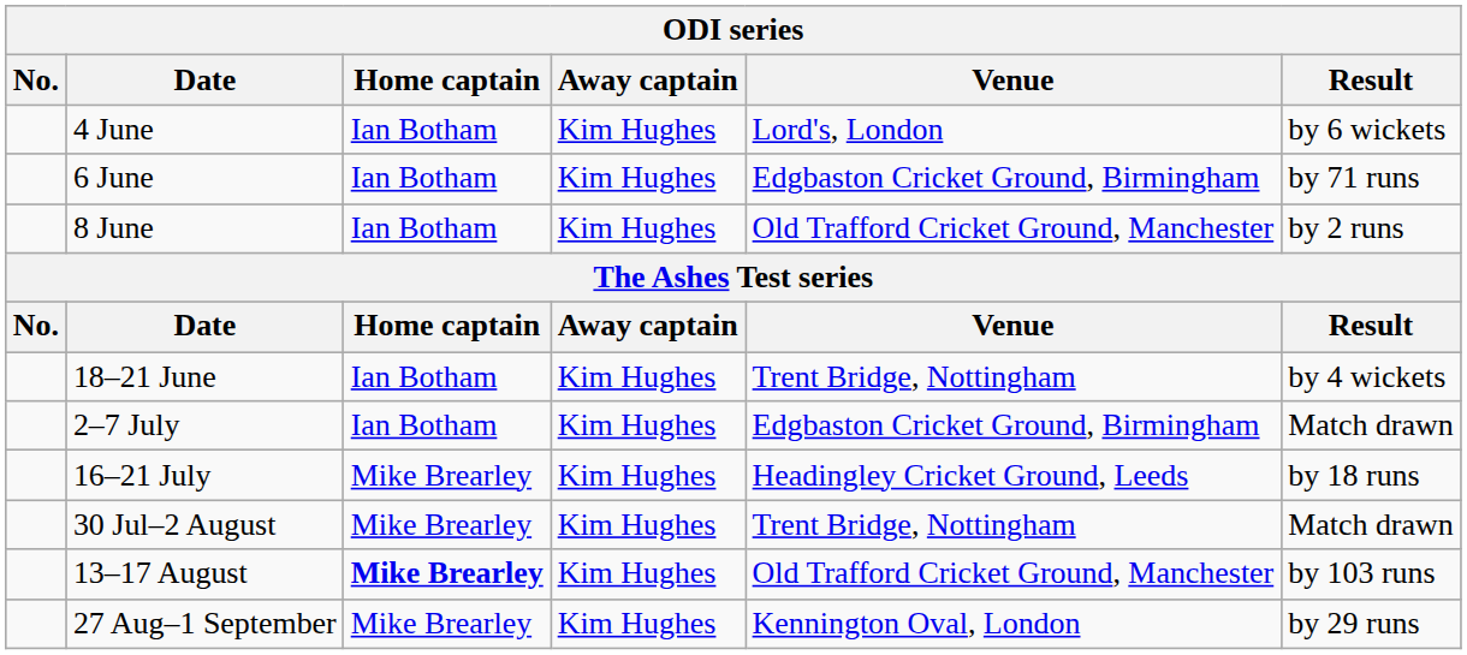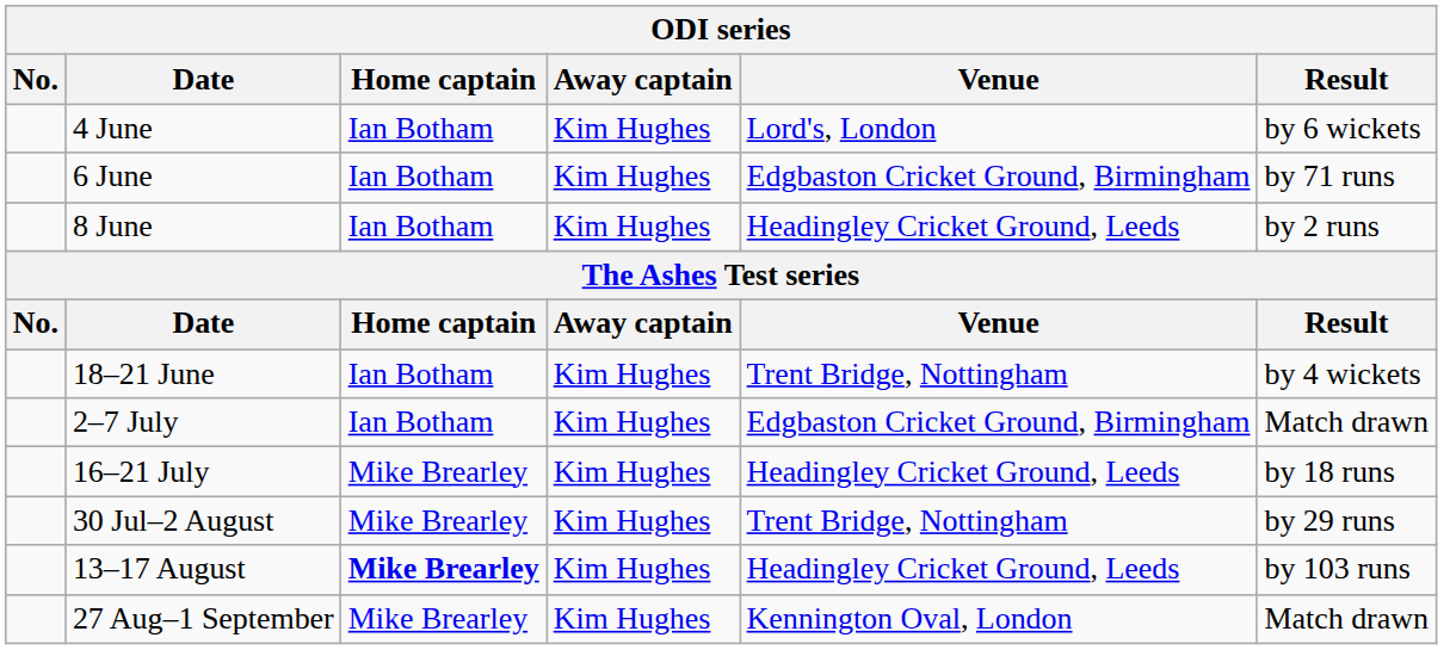 <table class="wikitable">
 <tr>
 <th colspan="9">ODI series</th>
 </tr>
 <tr>
 <th>No.</th>
 <th>Date</th>
 <th>Home captain</th>
 <th>Away captain</th>
 <th>Venue</th>
 <th>Result</th>
 </tr>
 <tr>
 <td></td>
 <td>4 June</td>
 <td><a href='#'>Ian Botham</a></td>
 <td><a href='#'>Kim Hughes</a></td>
 <td><a href='#'>Lord's</a>, <a href='#'>London</a></td>
 <td> by 6 wickets</td>
 </tr>
 <tr>
 <td></td>
 <td>6 June</td>
 <td><a href='#'>Ian Botham</a></td>
 <td><a href='#'>Kim Hughes</a></td>
 <td><a href='#'>Edgbaston Cricket Ground</a>, <a href='#'>Birmingham</a></td>
 <td> by 71 runs</td>
 </tr>
 <tr>
 <td></td>
 <td>8 June</td>
 <td><a href='#'>Ian Botham</a></td>
 <td><a href='#'>Kim Hughes</a></td>
-<td><a href='#'>Old Trafford Cricket Ground</a>, <a href='#'>Manchester</a></td>
+<td><a href='#'>Headingley Cricket Ground</a>, <a href='#'>Leeds</a></td>
 <td> by 2 runs</td>
 </tr>
 <tr>
 <th colspan="9"><a href='#'>The Ashes</a> Test series</th>
 </tr>
 <tr>
 <th>No.</th>
 <th>Date</th>
 <th>Home captain</th>
 <th>Away captain</th>
 <th>Venue</th>
 <th>Result</th>
 </tr>
 <tr>
 <td></td>
 <td>18–21 June</td>
 <td><a href='#'>Ian Botham</a></td>
 <td><a href='#'>Kim Hughes</a></td>
 <td><a href='#'>Trent Bridge</a>, <a href='#'>Nottingham</a></td>
 <td> by 4 wickets</td>
 </tr>
 <tr>
 <td></td>
 <td>2–7 July</td>
 <td><a href='#'>Ian Botham</a></td>
 <td><a href='#'>Kim Hughes</a></td>
 <td><a href='#'>Edgbaston Cricket Ground</a>, <a href='#'>Birmingham</a></td>
 <td>Match drawn</td>
 </tr>
 <tr>
 <td></td>
 <td>16–21 July</td>
 <td><a href='#'>Mike Brearley</a></td>
 <td><a href='#'>Kim Hughes</a></td>
 <td><a href='#'>Headingley Cricket Ground</a>, <a href='#'>Leeds</a></td>
 <td> by 18 runs</td>
 </tr>
 <tr>
 <td></td>
 <td>30 Jul–2 August</td>
 <td><a href='#'>Mike Brearley</a></td>
 <td><a href='#'>Kim Hughes</a></td>
 <td><a href='#'>Trent Bridge</a>, <a href='#'>Nottingham</a></td>
-<td>Match drawn</td>
+<td> by 29 runs</td>
 </tr>
 <tr>
 <td></td>
 <td>13–17 August</td>
 <td><strong><a href='#'>Mike Brearley</a></strong></td>
 <td><a href='#'>Kim Hughes</a></td>
-<td><a href='#'>Old Trafford Cricket Ground</a>, <a href='#'>Manchester</a></td>
+<td><a href='#'>Headingley Cricket Ground</a>, <a href='#'>Leeds</a></td>
 <td> by 103 runs</td>
 </tr>
 <tr>
 <td></td>
 <td>27 Aug–1 September</td>
 <td><a href='#'>Mike Brearley</a></td>
 <td><a href='#'>Kim Hughes</a></td>
 <td><a href='#'>Kennington Oval</a>, <a href='#'>London</a></td>
-<td> by 29 runs</td>
+<td>Match drawn</td>
 </tr>
 </table>
